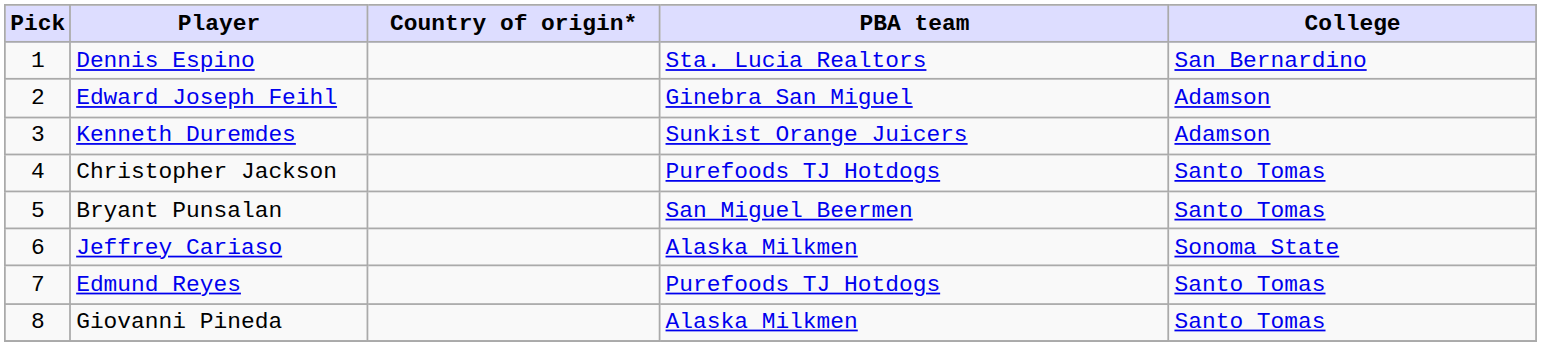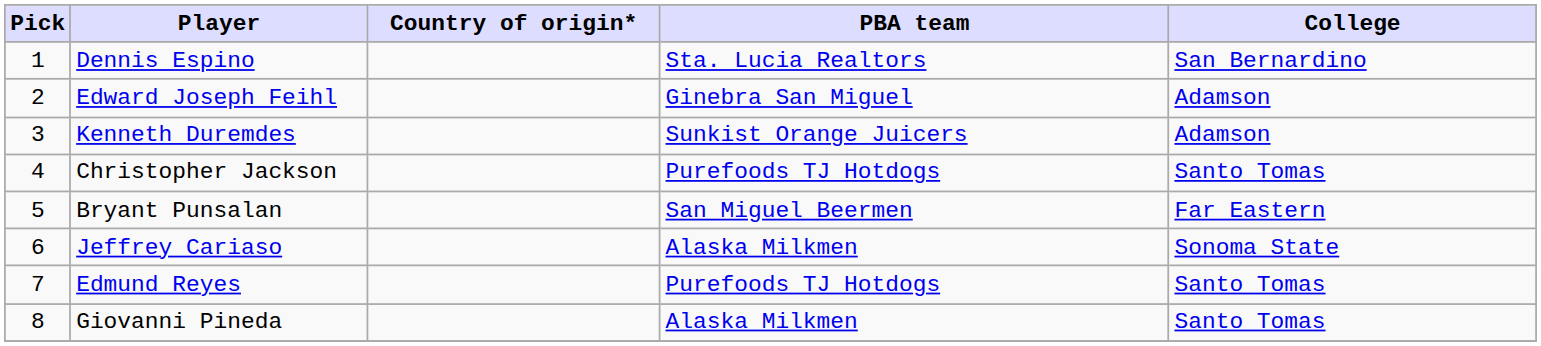 <table class="wikitable">
 <tr>
 <th style="background:#DDDDFF;">Pick</th>
 <th style="background:#DDDDFF;" width="20%">Player</th>
 <th style="background:#DDDDFF;" width="20%">Country of origin*</th>
 <th style="background:#DDDDFF;" width="35%">PBA team</th>
 <th style="background:#DDDDFF;" width="25%">College</th>
 </tr>
 <tr>
 <td align=center>1</td>
 <td><a href='#'>Dennis Espino</a></td>
 <td></td>
 <td><a href='#'>Sta. Lucia Realtors</a></td>
 <td><a href='#'>San Bernardino</a></td>
 </tr>
 <tr>
 <td align=center>2</td>
 <td><a href='#'>Edward Joseph Feihl</a></td>
 <td></td>
 <td><a href='#'>Ginebra San Miguel</a></td>
 <td><a href='#'>Adamson</a></td>
 </tr>
 <tr>
 <td align=center>3</td>
 <td><a href='#'>Kenneth Duremdes</a></td>
 <td></td>
 <td><a href='#'>Sunkist Orange Juicers</a></td>
 <td><a href='#'>Adamson</a></td>
 </tr>
 <tr>
 <td align=center>4</td>
 <td>Christopher Jackson</td>
 <td></td>
 <td><a href='#'>Purefoods TJ Hotdogs</a></td>
 <td><a href='#'>Santo Tomas</a></td>
 </tr>
 <tr>
 <td align=center>5</td>
 <td>Bryant Punsalan</td>
 <td></td>
 <td><a href='#'>San Miguel Beermen</a></td>
-<td><a href='#'>Santo Tomas</a></td>
+<td><a href='#'>Far Eastern</a></td>
 </tr>
 <tr>
 <td align=center>6</td>
 <td><a href='#'>Jeffrey Cariaso</a></td>
 <td></td>
 <td><a href='#'>Alaska Milkmen</a></td>
 <td><a href='#'>Sonoma State</a></td>
 </tr>
 <tr>
 <td align=center>7</td>
 <td><a href='#'>Edmund Reyes</a></td>
 <td></td>
 <td><a href='#'>Purefoods TJ Hotdogs</a></td>
 <td><a href='#'>Santo Tomas</a></td>
 </tr>
 <tr>
 <td align=center>8</td>
 <td>Giovanni Pineda</td>
 <td></td>
 <td><a href='#'>Alaska Milkmen</a></td>
 <td><a href='#'>Santo Tomas</a></td>
 </tr>
 <tr>
 </tr>
 </table>
